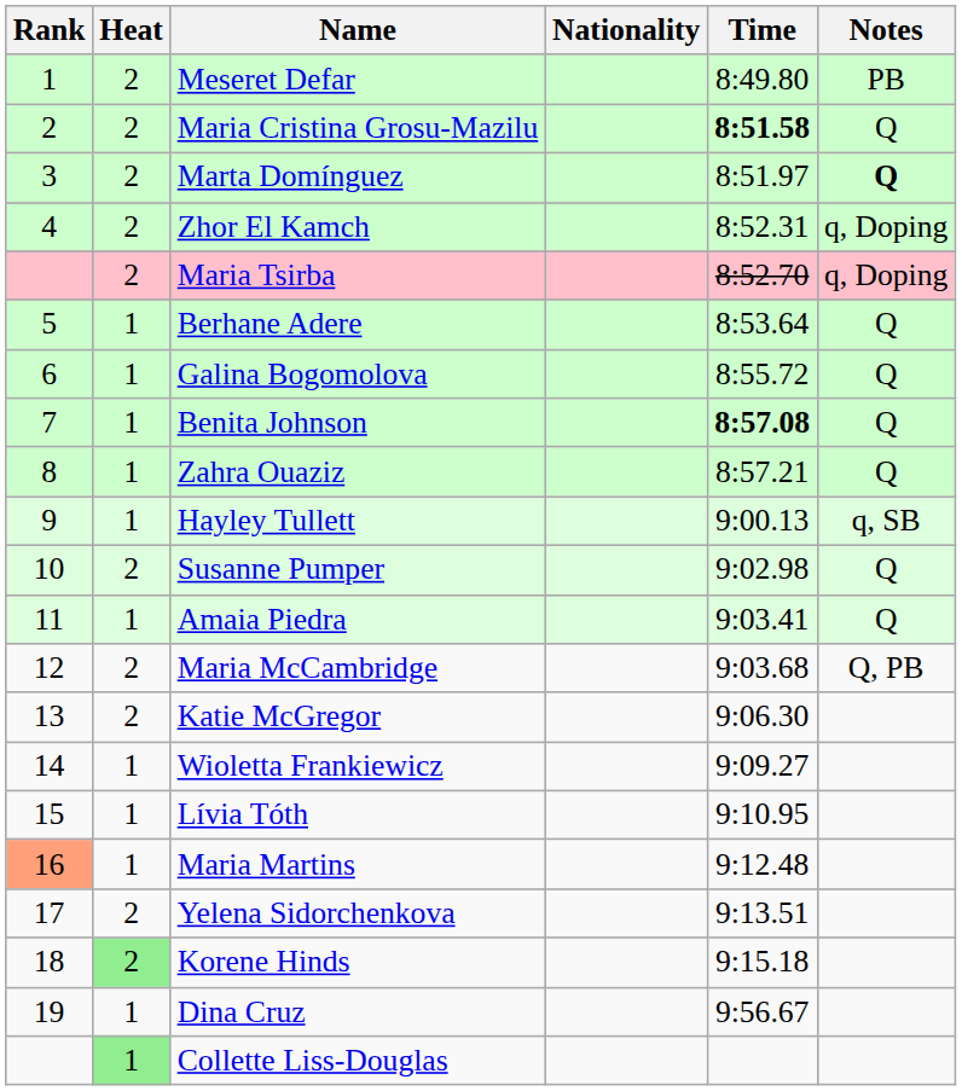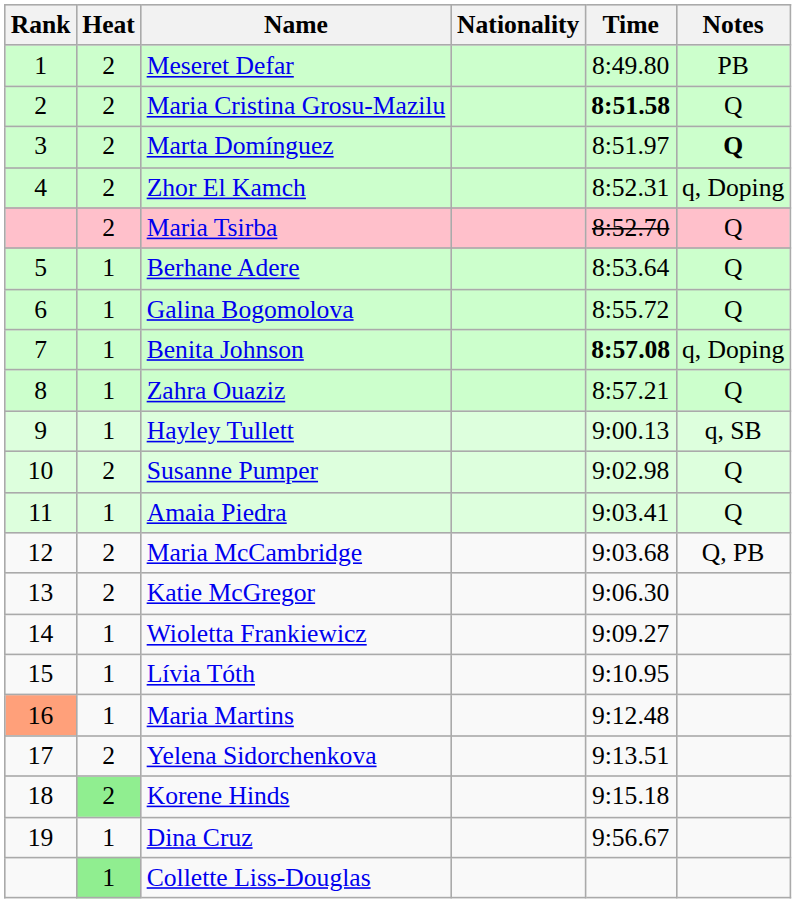 <table class="wikitable sortable" style="text-align:center">
 <tr>
 <th>Rank</th>
 <th>Heat</th>
 <th>Name</th>
 <th>Nationality</th>
 <th>Time</th>
 <th>Notes</th>
 </tr>
 <tr bgcolor=ccffcc>
 <td>1</td>
 <td>2</td>
 <td align="left"><a href='#'>Meseret Defar</a></td>
 <td align=left></td>
 <td>8:49.80</td>
 <td>PB</td>
 </tr>
 <tr bgcolor=ccffcc>
 <td>2</td>
 <td>2</td>
 <td align="left"><a href='#'>Maria Cristina Grosu-Mazilu</a></td>
 <td align=left></td>
 <td><strong>8:51.58</strong></td>
 <td>Q</td>
 </tr>
 <tr bgcolor=ccffcc>
 <td>3</td>
 <td>2</td>
 <td align="left"><a href='#'>Marta Domínguez</a></td>
 <td align=left></td>
 <td>8:51.97</td>
 <td><strong>Q</strong></td>
 </tr>
 <tr bgcolor=ccffcc>
 <td>4</td>
 <td>2</td>
 <td align="left"><a href='#'>Zhor El Kamch</a></td>
 <td align=left></td>
 <td>8:52.31</td>
 <td>q, Doping</td>
 </tr>
 <tr bgcolor=pink>
 <td></td>
 <td>2</td>
 <td align="left"><a href='#'>Maria Tsirba</a></td>
 <td align=left></td>
 <td><s>8:52.70 </s></td>
-<td>q, Doping</td>
+<td>Q</td>
 </tr>
 <tr bgcolor=ccffcc>
 <td>5</td>
 <td>1</td>
 <td align="left"><a href='#'>Berhane Adere</a></td>
 <td align=left></td>
 <td>8:53.64</td>
 <td>Q</td>
 </tr>
 <tr bgcolor=ccffcc>
 <td>6</td>
 <td>1</td>
 <td align="left"><a href='#'>Galina Bogomolova</a></td>
 <td align=left></td>
 <td>8:55.72</td>
 <td>Q</td>
 </tr>
 <tr bgcolor=ccffcc>
 <td>7</td>
 <td>1</td>
 <td align="left"><a href='#'>Benita Johnson</a></td>
 <td align=left></td>
 <td><strong>8:57.08</strong></td>
-<td>Q</td>
+<td>q, Doping</td>
 </tr>
 <tr bgcolor=ccffcc>
 <td>8</td>
 <td>1</td>
 <td align="left"><a href='#'>Zahra Ouaziz</a></td>
 <td align=left></td>
 <td>8:57.21</td>
 <td>Q</td>
 </tr>
 <tr bgcolor=ddffdd>
 <td>9</td>
 <td>1</td>
 <td align="left"><a href='#'>Hayley Tullett</a></td>
 <td align=left></td>
 <td>9:00.13</td>
 <td>q, SB</td>
 </tr>
 <tr bgcolor=ddffdd>
 <td>10</td>
 <td>2</td>
 <td align="left"><a href='#'>Susanne Pumper</a></td>
 <td align=left></td>
 <td>9:02.98</td>
 <td>Q</td>
 </tr>
 <tr bgcolor=ddffdd>
 <td>11</td>
 <td>1</td>
 <td align="left"><a href='#'>Amaia Piedra</a></td>
 <td align=left></td>
 <td>9:03.41</td>
 <td>Q</td>
 </tr>
 <tr>
 <td>12</td>
 <td>2</td>
 <td align="left"><a href='#'>Maria McCambridge</a></td>
 <td align=left></td>
 <td>9:03.68</td>
 <td>Q, PB</td>
 </tr>
 <tr>
 <td>13</td>
 <td>2</td>
 <td align="left"><a href='#'>Katie McGregor</a></td>
 <td align=left></td>
 <td>9:06.30</td>
 <td></td>
 </tr>
 <tr>
 <td>14</td>
 <td>1</td>
 <td align="left"><a href='#'>Wioletta Frankiewicz</a></td>
 <td align=left></td>
 <td>9:09.27</td>
 <td></td>
 </tr>
 <tr>
 <td>15</td>
 <td>1</td>
 <td align="left"><a href='#'>Lívia Tóth</a></td>
 <td align=left></td>
 <td>9:10.95</td>
 <td></td>
 </tr>
 <tr>
 <td style="background: lightsalmon;">16</td>
 <td>1</td>
 <td align="left"><a href='#'>Maria Martins</a></td>
 <td align=left></td>
 <td>9:12.48</td>
 <td></td>
 </tr>
 <tr>
 <td>17</td>
 <td>2</td>
 <td align="left"><a href='#'>Yelena Sidorchenkova</a></td>
 <td align=left></td>
 <td>9:13.51</td>
 <td></td>
 </tr>
 <tr>
 <td>18</td>
 <td style="background: lightgreen;">2</td>
 <td align="left"><a href='#'>Korene Hinds</a></td>
 <td align=left></td>
 <td>9:15.18</td>
 <td></td>
 </tr>
 <tr>
 <td>19</td>
 <td>1</td>
 <td align="left"><a href='#'>Dina Cruz</a></td>
 <td align=left></td>
 <td>9:56.67</td>
 <td></td>
 </tr>
 <tr>
 <td></td>
 <td style="background: lightgreen;">1</td>
 <td align="left"><a href='#'>Collette Liss-Douglas</a></td>
 <td align=left></td>
 <td></td>
 <td></td>
 </tr>
 </table>
